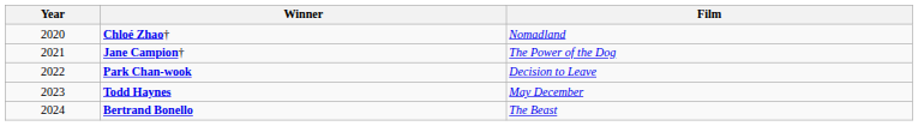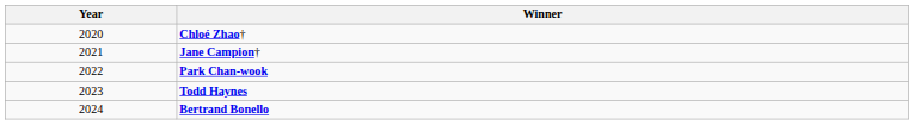 <table class="wikitable" width="95%" cellpadding="5">
 <tr>
 <th width="100"><strong>Year</strong></th>
 <th width="450"><strong>Winner</strong></th>
-<th width="450"><strong>Film</strong></th>
 </tr>
 <tr>
 <td style="text-align:center;">2020</td>
 <td><strong><a href='#'>Chloé Zhao</a></strong>†</td>
-<td><em><a href='#'>Nomadland</a></em></td>
 </tr>
 <tr>
 <td style="text-align:center;">2021</td>
 <td><strong><a href='#'>Jane Campion</a></strong>†</td>
-<td><em><a href='#'>The Power of the Dog</a></em></td>
 </tr>
 <tr>
 <td style="text-align:center;">2022</td>
 <td><strong><a href='#'>Park Chan-wook</a></strong></td>
-<td><em><a href='#'>Decision to Leave</a></em></td>
 </tr>
 <tr>
 <td style="text-align:center;">2023</td>
 <td><strong><a href='#'>Todd Haynes</a></strong></td>
-<td><em><a href='#'>May December</a></em></td>
 </tr>
 <tr>
 <td align="center">2024</td>
 <td><strong><a href='#'>Bertrand Bonello</a></strong></td>
-<td><em><a href='#'>The Beast</a></em></td>
 </tr>
 </table>
